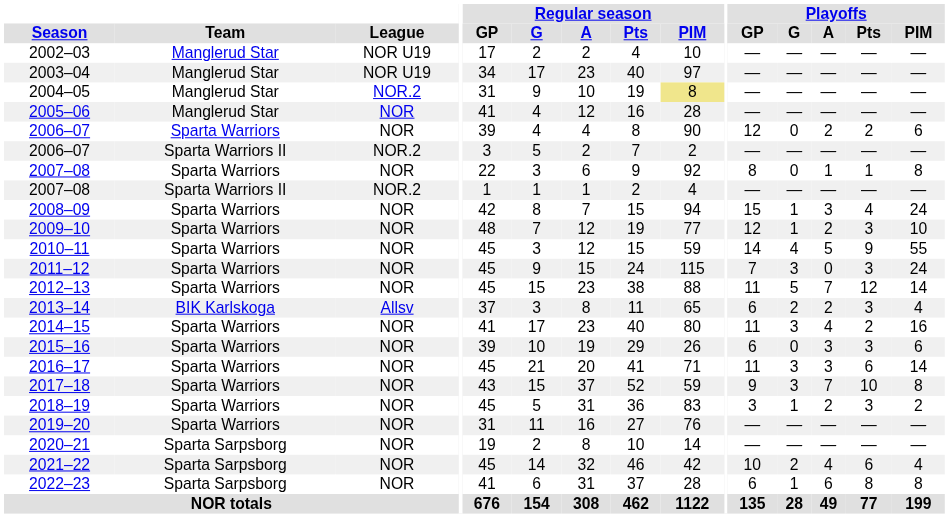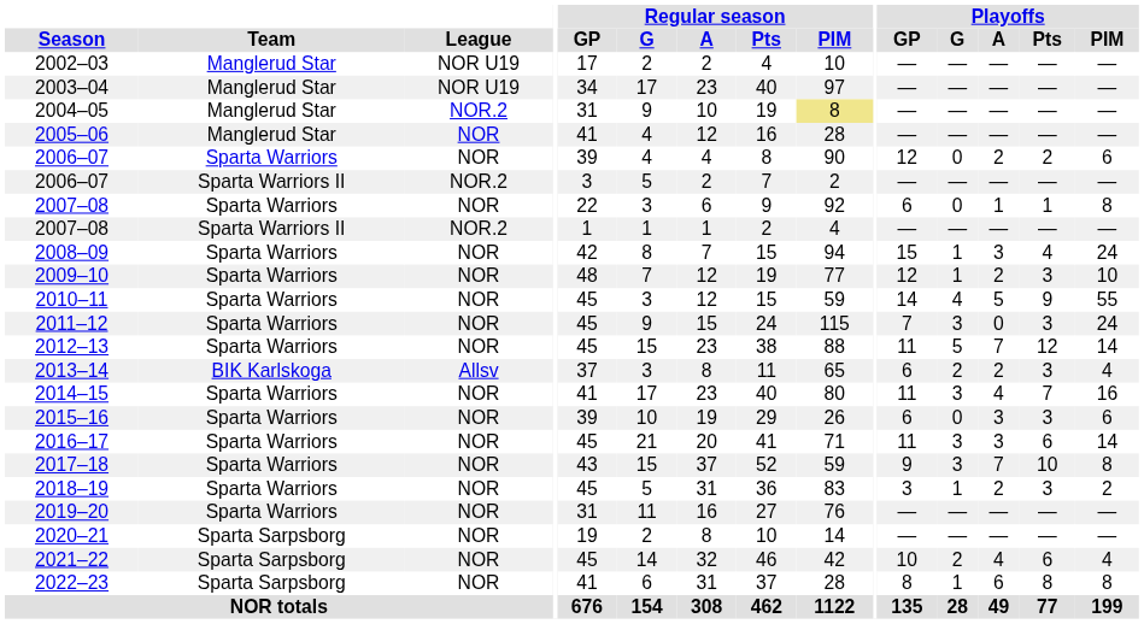 <table border="0" cellpadding="1" cellspacing="0" style="text-align:center; width:60em">
 <tr bgcolor="#e0e0e0">
 <th colspan="3" bgcolor="#ffffff"></th>
 <th rowspan="99" bgcolor="#ffffff"></th>
 <th colspan="5"><a href='#'>Regular season</a></th>
 <th rowspan="99" bgcolor="#ffffff"></th>
 <th colspan="5"><a href='#'>Playoffs</a></th>
 </tr>
 <tr bgcolor="#e0e0e0">
 <th><a href='#'>Season</a></th>
 <th>Team</th>
 <th>League</th>
 <th>GP</th>
 <th><a href='#'>G</a></th>
 <th><a href='#'>A</a></th>
 <th><a href='#'>Pts</a></th>
 <th><a href='#'>PIM</a></th>
 <th>GP</th>
 <th>G</th>
 <th>A</th>
 <th>Pts</th>
 <th>PIM</th>
 </tr>
 <tr>
 <td>2002–03</td>
 <td><a href='#'>Manglerud Star</a></td>
 <td>NOR U19</td>
 <td>17</td>
 <td>2</td>
 <td>2</td>
 <td>4</td>
 <td>10</td>
 <td>—</td>
 <td>—</td>
 <td>—</td>
 <td>—</td>
 <td>—</td>
 </tr>
 <tr bgcolor="#f0f0f0">
 <td>2003–04</td>
 <td>Manglerud Star</td>
 <td>NOR U19</td>
 <td>34</td>
 <td>17</td>
 <td>23</td>
 <td>40</td>
 <td>97</td>
 <td>—</td>
 <td>—</td>
 <td>—</td>
 <td>—</td>
 <td>—</td>
 </tr>
 <tr>
 <td>2004–05</td>
 <td>Manglerud Star</td>
 <td><a href='#'>NOR.2</a></td>
 <td>31</td>
 <td>9</td>
 <td>10</td>
 <td>19</td>
 <td style="background: khaki;">8</td>
 <td>—</td>
 <td>—</td>
 <td>—</td>
 <td>—</td>
 <td>—</td>
 </tr>
 <tr bgcolor="#f0f0f0">
 <td><a href='#'>2005–06</a></td>
 <td>Manglerud Star</td>
 <td><a href='#'>NOR</a></td>
 <td>41</td>
 <td>4</td>
 <td>12</td>
 <td>16</td>
 <td>28</td>
 <td>—</td>
 <td>—</td>
 <td>—</td>
 <td>—</td>
 <td>—</td>
 </tr>
 <tr>
 <td><a href='#'>2006–07</a></td>
 <td><a href='#'>Sparta Warriors</a></td>
 <td>NOR</td>
 <td>39</td>
 <td>4</td>
 <td>4</td>
 <td>8</td>
 <td>90</td>
 <td>12</td>
 <td>0</td>
 <td>2</td>
 <td>2</td>
 <td>6</td>
 </tr>
 <tr bgcolor="#f0f0f0">
 <td>2006–07</td>
 <td>Sparta Warriors II</td>
 <td>NOR.2</td>
 <td>3</td>
 <td>5</td>
 <td>2</td>
 <td>7</td>
 <td>2</td>
 <td>—</td>
 <td>—</td>
 <td>—</td>
 <td>—</td>
 <td>—</td>
 </tr>
 <tr>
 <td><a href='#'>2007–08</a></td>
 <td>Sparta Warriors</td>
 <td>NOR</td>
 <td>22</td>
 <td>3</td>
 <td>6</td>
 <td>9</td>
 <td>92</td>
-<td>8</td>
+<td>6</td>
 <td>0</td>
 <td>1</td>
 <td>1</td>
 <td>8</td>
 </tr>
 <tr bgcolor="#f0f0f0">
 <td>2007–08</td>
 <td>Sparta Warriors II</td>
 <td>NOR.2</td>
 <td>1</td>
 <td>1</td>
 <td>1</td>
 <td>2</td>
 <td>4</td>
 <td>—</td>
 <td>—</td>
 <td>—</td>
 <td>—</td>
 <td>—</td>
 </tr>
 <tr>
 <td><a href='#'>2008–09</a></td>
 <td>Sparta Warriors</td>
 <td>NOR</td>
 <td>42</td>
 <td>8</td>
 <td>7</td>
 <td>15</td>
 <td>94</td>
 <td>15</td>
 <td>1</td>
 <td>3</td>
 <td>4</td>
 <td>24</td>
 </tr>
 <tr bgcolor="#f0f0f0">
 <td><a href='#'>2009–10</a></td>
 <td>Sparta Warriors</td>
 <td>NOR</td>
 <td>48</td>
 <td>7</td>
 <td>12</td>
 <td>19</td>
 <td>77</td>
 <td>12</td>
 <td>1</td>
 <td>2</td>
 <td>3</td>
 <td>10</td>
 </tr>
 <tr>
 <td><a href='#'>2010–11</a></td>
 <td>Sparta Warriors</td>
 <td>NOR</td>
 <td>45</td>
 <td>3</td>
 <td>12</td>
 <td>15</td>
 <td>59</td>
 <td>14</td>
 <td>4</td>
 <td>5</td>
 <td>9</td>
 <td>55</td>
 </tr>
 <tr bgcolor="#f0f0f0">
 <td><a href='#'>2011–12</a></td>
 <td>Sparta Warriors</td>
 <td>NOR</td>
 <td>45</td>
 <td>9</td>
 <td>15</td>
 <td>24</td>
 <td>115</td>
 <td>7</td>
 <td>3</td>
 <td>0</td>
 <td>3</td>
 <td>24</td>
 </tr>
 <tr>
 <td><a href='#'>2012–13</a></td>
 <td>Sparta Warriors</td>
 <td>NOR</td>
 <td>45</td>
 <td>15</td>
 <td>23</td>
 <td>38</td>
 <td>88</td>
 <td>11</td>
 <td>5</td>
 <td>7</td>
 <td>12</td>
 <td>14</td>
 </tr>
 <tr bgcolor="#f0f0f0">
 <td><a href='#'>2013–14</a></td>
 <td><a href='#'>BIK Karlskoga</a></td>
 <td><a href='#'>Allsv</a></td>
 <td>37</td>
 <td>3</td>
 <td>8</td>
 <td>11</td>
 <td>65</td>
 <td>6</td>
 <td>2</td>
 <td>2</td>
 <td>3</td>
 <td>4</td>
 </tr>
 <tr>
 <td><a href='#'>2014–15</a></td>
 <td>Sparta Warriors</td>
 <td>NOR</td>
 <td>41</td>
 <td>17</td>
 <td>23</td>
 <td>40</td>
 <td>80</td>
 <td>11</td>
 <td>3</td>
 <td>4</td>
-<td>2</td>
+<td>7</td>
 <td>16</td>
 </tr>
 <tr bgcolor="#f0f0f0">
 <td><a href='#'>2015–16</a></td>
 <td>Sparta Warriors</td>
 <td>NOR</td>
 <td>39</td>
 <td>10</td>
 <td>19</td>
 <td>29</td>
 <td>26</td>
 <td>6</td>
 <td>0</td>
 <td>3</td>
 <td>3</td>
 <td>6</td>
 </tr>
 <tr>
 <td><a href='#'>2016–17</a></td>
 <td>Sparta Warriors</td>
 <td>NOR</td>
 <td>45</td>
 <td>21</td>
 <td>20</td>
 <td>41</td>
 <td>71</td>
 <td>11</td>
 <td>3</td>
 <td>3</td>
 <td>6</td>
 <td>14</td>
 </tr>
 <tr bgcolor="#f0f0f0">
 <td><a href='#'>2017–18</a></td>
 <td>Sparta Warriors</td>
 <td>NOR</td>
 <td>43</td>
 <td>15</td>
 <td>37</td>
 <td>52</td>
 <td>59</td>
 <td>9</td>
 <td>3</td>
 <td>7</td>
 <td>10</td>
 <td>8</td>
 </tr>
 <tr>
 <td><a href='#'>2018–19</a></td>
 <td>Sparta Warriors</td>
 <td>NOR</td>
 <td>45</td>
 <td>5</td>
 <td>31</td>
 <td>36</td>
 <td>83</td>
 <td>3</td>
 <td>1</td>
 <td>2</td>
 <td>3</td>
 <td>2</td>
 </tr>
 <tr bgcolor="#f0f0f0">
 <td><a href='#'>2019–20</a></td>
 <td>Sparta Warriors</td>
 <td>NOR</td>
 <td>31</td>
 <td>11</td>
 <td>16</td>
 <td>27</td>
 <td>76</td>
 <td>—</td>
 <td>—</td>
 <td>—</td>
 <td>—</td>
 <td>—</td>
 </tr>
 <tr>
 <td><a href='#'>2020–21</a></td>
 <td>Sparta Sarpsborg</td>
 <td>NOR</td>
 <td>19</td>
 <td>2</td>
 <td>8</td>
 <td>10</td>
 <td>14</td>
 <td>—</td>
 <td>—</td>
 <td>—</td>
 <td>—</td>
 <td>—</td>
 </tr>
 <tr bgcolor="#f0f0f0">
 <td><a href='#'>2021–22</a></td>
 <td>Sparta Sarpsborg</td>
 <td>NOR</td>
 <td>45</td>
 <td>14</td>
 <td>32</td>
 <td>46</td>
 <td>42</td>
 <td>10</td>
 <td>2</td>
 <td>4</td>
 <td>6</td>
 <td>4</td>
 </tr>
 <tr>
 <td><a href='#'>2022–23</a></td>
 <td>Sparta Sarpsborg</td>
 <td>NOR</td>
 <td>41</td>
 <td>6</td>
 <td>31</td>
 <td>37</td>
 <td>28</td>
-<td>6</td>
+<td>8</td>
 <td>1</td>
 <td>6</td>
 <td>8</td>
 <td>8</td>
 </tr>
 <tr bgcolor="#e0e0e0">
 <th colspan="3">NOR totals</th>
 <th>676</th>
 <th>154</th>
 <th>308</th>
 <th>462</th>
 <th>1122</th>
 <th>135</th>
 <th>28</th>
 <th>49</th>
 <th>77</th>
 <th>199</th>
 </tr>
 </table>
